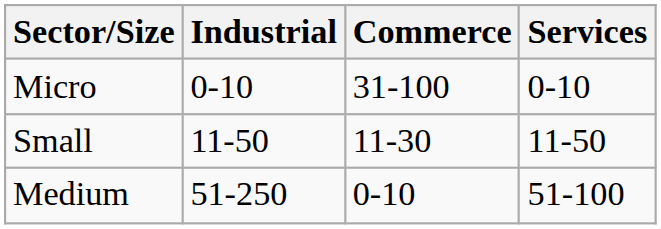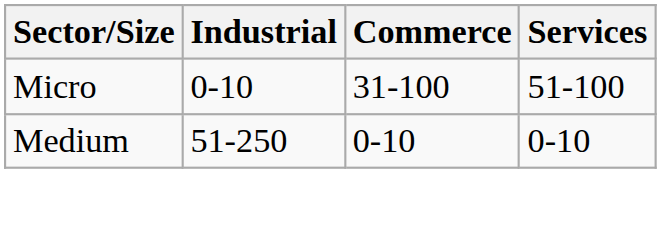 <table class="wikitable">
 <tr>
 <th>Sector/Size</th>
 <th>Industrial</th>
 <th>Commerce</th>
 <th>Services</th>
 </tr>
 <tr>
 <td>Micro</td>
 <td>0-10</td>
 <td>31-100</td>
-<td>0-10</td>
-</tr>
-<tr>
-<td>Small</td>
-<td>11-50</td>
-<td>11-30</td>
-<td>11-50</td>
+<td>51-100</td>
 </tr>
 <tr>
 <td>Medium</td>
 <td>51-250</td>
 <td>0-10</td>
-<td>51-100</td>
+<td>0-10</td>
 </tr>
 </table>
